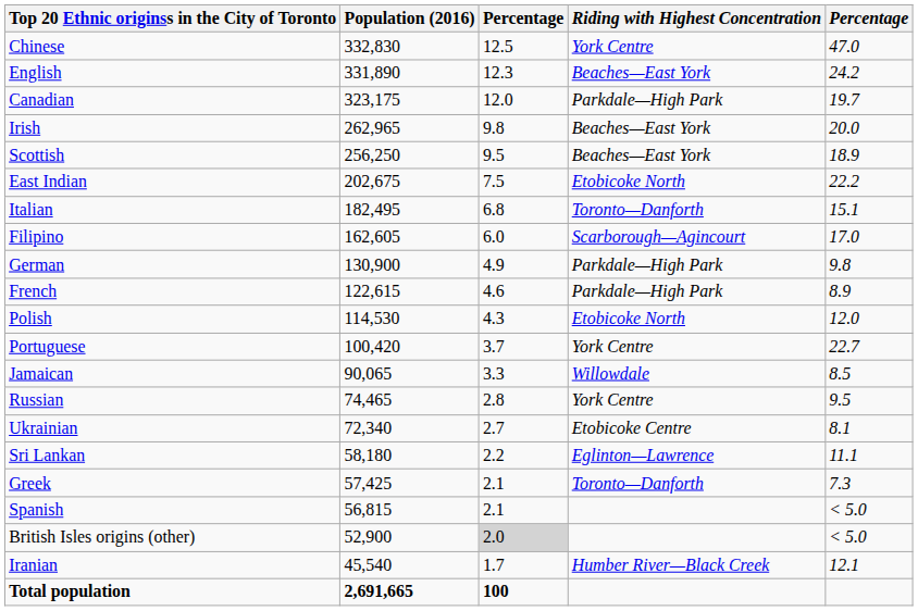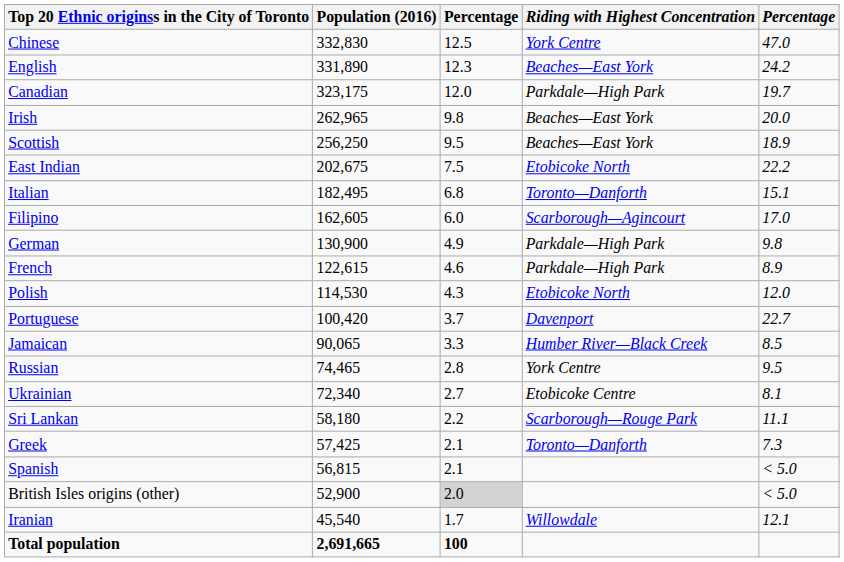 <table class="wikitable sortable">
 <tr>
 <th>Top 20 <a href='#'>Ethnic origins</a>s in the City of Toronto</th>
 <th>Population (2016)</th>
 <th>Percentage</th>
 <th><em>Riding with Highest Concentration</em></th>
 <th><em>Percentage</em></th>
 </tr>
 <tr>
 <td> <a href='#'>Chinese</a></td>
 <td>332,830</td>
 <td>12.5</td>
 <td><em><a href='#'>York Centre</a></em></td>
 <td><em>47.0</em></td>
 </tr>
 <tr>
 <td> <a href='#'>English</a></td>
 <td>331,890</td>
 <td>12.3</td>
 <td><em><a href='#'>Beaches—East York</a></em></td>
 <td><em>24.2</em></td>
 </tr>
 <tr>
 <td> <a href='#'>Canadian</a></td>
 <td>323,175</td>
 <td>12.0</td>
 <td><em>Parkdale—High Park</em></td>
 <td><em>19.7</em></td>
 </tr>
 <tr>
 <td> <a href='#'>Irish</a></td>
 <td>262,965</td>
 <td>9.8</td>
 <td><em>Beaches—East York</em></td>
 <td><em>20.0</em></td>
 </tr>
 <tr>
 <td> <a href='#'>Scottish</a></td>
 <td>256,250</td>
 <td>9.5</td>
 <td><em>Beaches—East York</em></td>
 <td><em>18.9</em></td>
 </tr>
 <tr>
 <td> <a href='#'>East Indian</a></td>
 <td>202,675</td>
 <td>7.5</td>
 <td><em><a href='#'>Etobicoke North</a></em></td>
 <td><em>22.2</em></td>
 </tr>
 <tr>
 <td> <a href='#'>Italian</a></td>
 <td>182,495</td>
 <td>6.8</td>
 <td><em><a href='#'>Toronto—Danforth</a></em></td>
 <td><em>15.1</em></td>
 </tr>
 <tr>
 <td> <a href='#'>Filipino</a></td>
 <td>162,605</td>
 <td>6.0</td>
 <td><em><a href='#'>Scarborough—Agincourt</a></em></td>
 <td><em>17.0</em></td>
 </tr>
 <tr>
 <td> <a href='#'>German</a></td>
 <td>130,900</td>
 <td>4.9</td>
 <td><em>Parkdale—High Park</em></td>
 <td><em>9.8</em></td>
 </tr>
 <tr>
 <td> <a href='#'>French</a></td>
 <td>122,615</td>
 <td>4.6</td>
 <td><em>Parkdale—High Park</em></td>
 <td><em>8.9</em></td>
 </tr>
 <tr>
 <td> <a href='#'>Polish</a></td>
 <td>114,530</td>
 <td>4.3</td>
 <td><em><a href='#'>Etobicoke North</a></em></td>
 <td><em>12.0</em></td>
 </tr>
 <tr>
 <td> <a href='#'>Portuguese</a></td>
 <td>100,420</td>
 <td>3.7</td>
-<td><em>York Centre</em></td>
+<td><em><a href='#'>Davenport</a></em></td>
 <td><em>22.7</em></td>
 </tr>
 <tr>
 <td> <a href='#'>Jamaican</a></td>
 <td>90,065</td>
 <td>3.3</td>
-<td><em><a href='#'>Willowdale</a></em></td>
+<td><em><a href='#'>Humber River—Black Creek</a></em></td>
 <td><em>8.5</em></td>
 </tr>
 <tr>
 <td> <a href='#'>Russian</a></td>
 <td>74,465</td>
 <td>2.8</td>
 <td><em>York Centre</em></td>
 <td><em>9.5</em></td>
 </tr>
 <tr>
 <td> <a href='#'>Ukrainian</a></td>
 <td>72,340</td>
 <td>2.7</td>
 <td><em>Etobicoke Centre</em></td>
 <td><em>8.1</em></td>
 </tr>
 <tr>
 <td> <a href='#'>Sri Lankan</a></td>
 <td>58,180</td>
 <td>2.2</td>
-<td><em><a href='#'>Eglinton—Lawrence</a></em></td>
+<td><em><a href='#'>Scarborough—Rouge Park</a></em></td>
 <td><em>11.1</em></td>
 </tr>
 <tr>
 <td> <a href='#'>Greek</a></td>
 <td>57,425</td>
 <td>2.1</td>
 <td><em><a href='#'>Toronto—Danforth</a></em></td>
 <td><em>7.3</em></td>
 </tr>
 <tr>
 <td> <a href='#'>Spanish</a></td>
 <td>56,815</td>
 <td>2.1</td>
 <td></td>
 <td><em>< 5.0</em></td>
 </tr>
 <tr>
 <td> British Isles origins (other)</td>
 <td>52,900</td>
 <td style="background: lightgrey;">2.0</td>
 <td></td>
 <td><em>< 5.0</em></td>
 </tr>
 <tr>
 <td> <a href='#'>Iranian</a></td>
 <td>45,540</td>
 <td>1.7</td>
-<td><em><a href='#'>Humber River—Black Creek</a></em></td>
+<td><em><a href='#'>Willowdale</a></em></td>
 <td><em>12.1</em></td>
 </tr>
 <tr>
 <td><strong>Total population</strong></td>
 <td><strong>2,691,665</strong></td>
 <td><strong>100</strong></td>
 <td></td>
 <td></td>
 </tr>
 </table>
